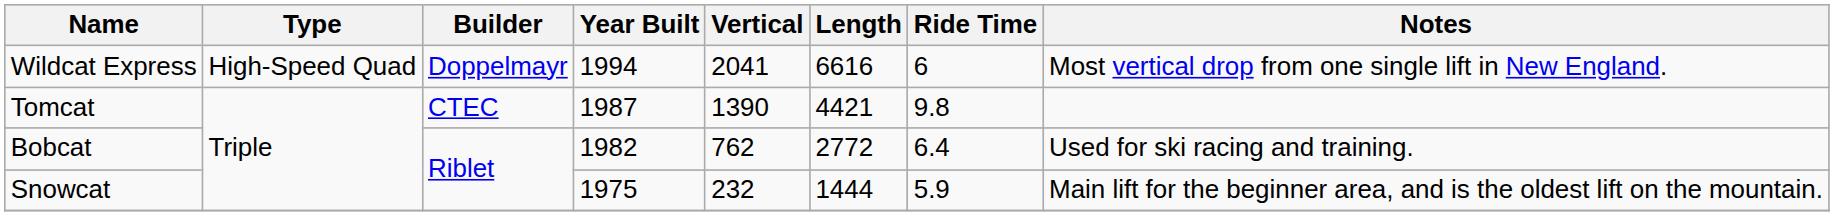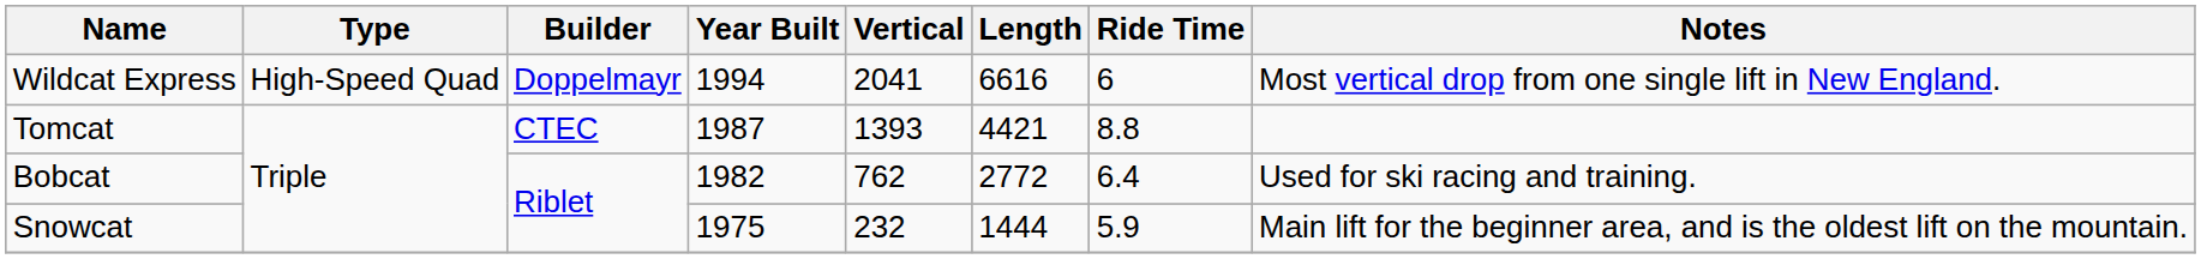 <table class="wikitable">
 <tr>
 <th>Name</th>
 <th>Type</th>
 <th>Builder</th>
 <th>Year Built</th>
 <th>Vertical<br></th>
 <th>Length<br></th>
 <th>Ride Time<br></th>
 <th>Notes</th>
 </tr>
 <tr>
 <td>Wildcat Express</td>
 <td>High-Speed Quad</td>
 <td><a href='#'>Doppelmayr</a></td>
 <td>1994</td>
 <td>2041</td>
 <td>6616</td>
 <td>6</td>
 <td>Most <a href='#'>vertical drop</a> from one single lift in <a href='#'>New England</a>.</td>
 </tr>
 <tr>
 <td>Tomcat</td>
 <td rowspan="3">Triple</td>
 <td><a href='#'>CTEC</a></td>
 <td>1987</td>
-<td>1390</td>
+<td>1393</td>
 <td>4421</td>
-<td>9.8</td>
+<td>8.8</td>
 <td></td>
 </tr>
 <tr>
 <td>Bobcat</td>
 <td rowspan="2"><a href='#'>Riblet</a></td>
 <td>1982</td>
 <td>762</td>
 <td>2772</td>
 <td>6.4</td>
 <td>Used for ski racing and training.</td>
 </tr>
 <tr>
 <td>Snowcat</td>
 <td>1975</td>
 <td>232</td>
 <td>1444</td>
 <td>5.9</td>
 <td>Main lift for the beginner area, and is the oldest lift on the mountain.</td>
 </tr>
 <tr>
 </tr>
 </table>
